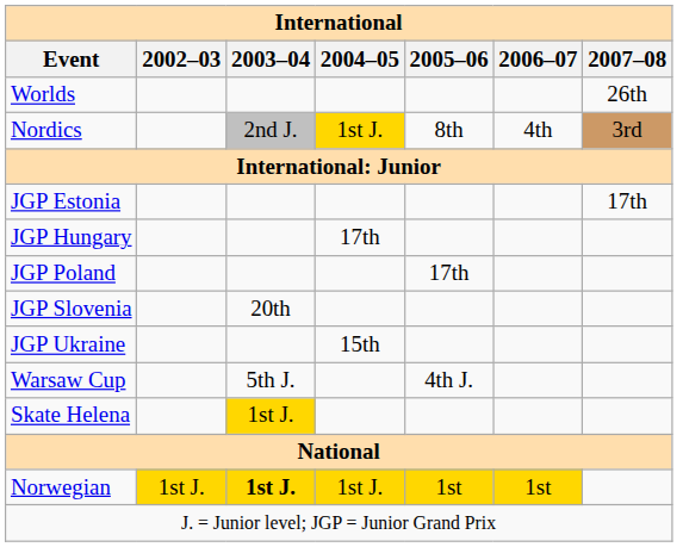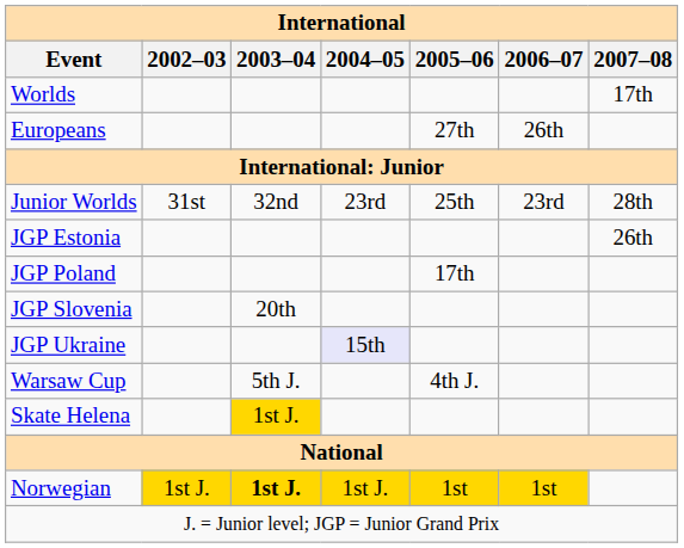 <table class="wikitable" style="text-align:center">
 <tr>
 <th style="background-color: #ffdead; " colspan=7 align=center><strong>International</strong></th>
 </tr>
 <tr>
 <th>Event</th>
 <th>2002–03</th>
 <th>2003–04</th>
 <th>2004–05</th>
 <th>2005–06</th>
 <th>2006–07</th>
 <th>2007–08</th>
 </tr>
 <tr>
 <td align=left><a href='#'>Worlds</a></td>
 <td></td>
 <td></td>
 <td></td>
 <td></td>
 <td></td>
-<td>26th</td>
+<td>17th</td>
 </tr>
 <tr>
-<td align=left><a href='#'>Nordics</a></td>
+<td align=left><a href='#'>Europeans</a></td>
 <td></td>
-<td bgcolor=silver>2nd J.</td>
-<td bgcolor=gold>1st J.</td>
-<td>8th</td>
-<td>4th</td>
-<td bgcolor=cc9966>3rd</td>
+<td></td>
+<td></td>
+<td>27th</td>
+<td>26th</td>
+<td></td>
 </tr>
 <tr>
 <th style="background-color: #ffdead; " colspan=7 align=center><strong>International: Junior</strong></th>
+</tr>
+<tr>
+<td align=left><a href='#'>Junior Worlds</a></td>
+<td>31st</td>
+<td>32nd</td>
+<td>23rd</td>
+<td>25th</td>
+<td>23rd</td>
+<td>28th</td>
 </tr>
 <tr>
 <td align=left><a href='#'>JGP Estonia</a></td>
 <td></td>
 <td></td>
 <td></td>
 <td></td>
 <td></td>
-<td>17th</td>
-</tr>
-<tr>
-<td align=left><a href='#'>JGP Hungary</a></td>
-<td></td>
-<td></td>
-<td>17th</td>
-<td></td>
-<td></td>
-<td></td>
+<td>26th</td>
 </tr>
 <tr>
 <td align=left><a href='#'>JGP Poland</a></td>
 <td></td>
 <td></td>
 <td></td>
 <td>17th</td>
 <td></td>
 <td></td>
 </tr>
 <tr>
 <td align=left><a href='#'>JGP Slovenia</a></td>
 <td></td>
 <td>20th</td>
 <td></td>
 <td></td>
 <td></td>
 <td></td>
 </tr>
 <tr>
 <td align=left><a href='#'>JGP Ukraine</a></td>
 <td></td>
 <td></td>
-<td>15th</td>
+<td style="background: lavender;">15th</td>
 <td></td>
 <td></td>
 <td></td>
 </tr>
 <tr>
 <td align=left><a href='#'>Warsaw Cup</a></td>
 <td></td>
 <td>5th J.</td>
 <td></td>
 <td>4th J.</td>
 <td></td>
 <td></td>
 </tr>
 <tr>
 <td align=left><a href='#'>Skate Helena</a></td>
 <td></td>
 <td bgcolor=gold>1st J.</td>
 <td></td>
 <td></td>
 <td></td>
 <td></td>
 </tr>
 <tr>
 <th style="background-color: #ffdead; " colspan=7 align=center><strong>National</strong></th>
 </tr>
 <tr>
 <td align=left><a href='#'>Norwegian</a></td>
 <td bgcolor=gold>1st J.</td>
 <td bgcolor=gold><strong>1st J.</strong></td>
 <td bgcolor=gold>1st J.</td>
 <td bgcolor=gold>1st</td>
 <td bgcolor=gold>1st</td>
 <td></td>
 </tr>
 <tr>
 <td colspan=7 align=center><small> J. = Junior level; JGP = Junior Grand Prix </small></td>
 </tr>
 </table>
